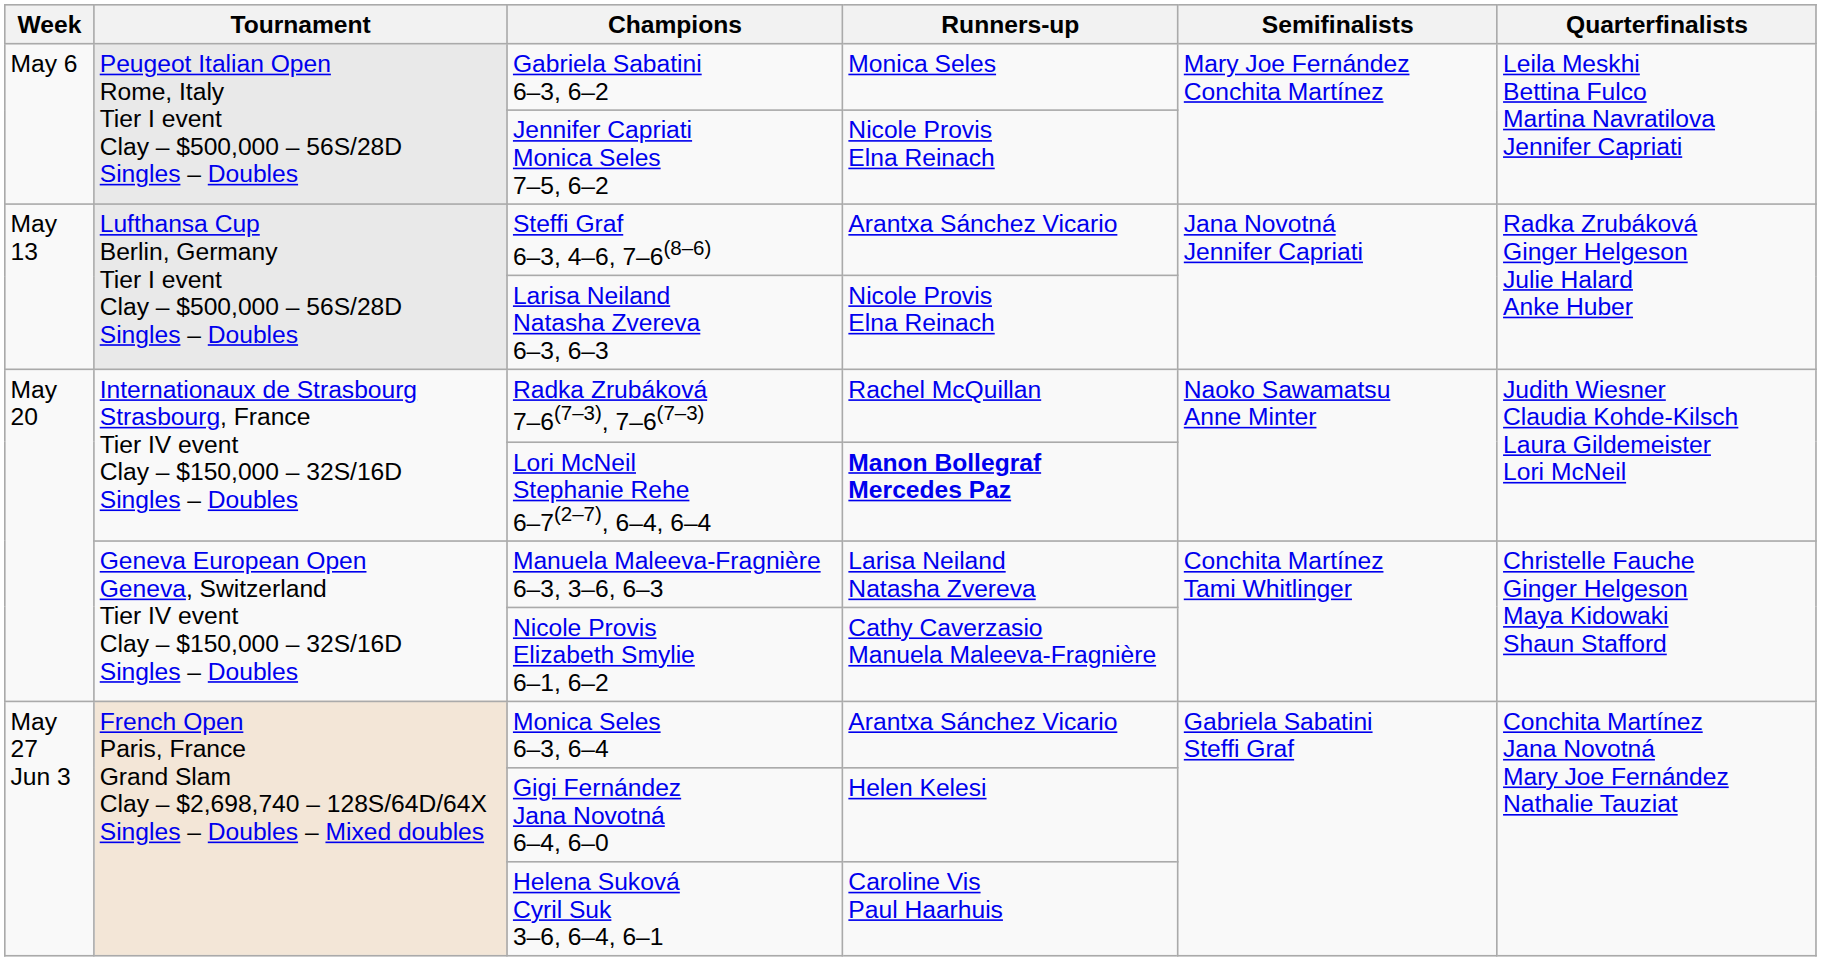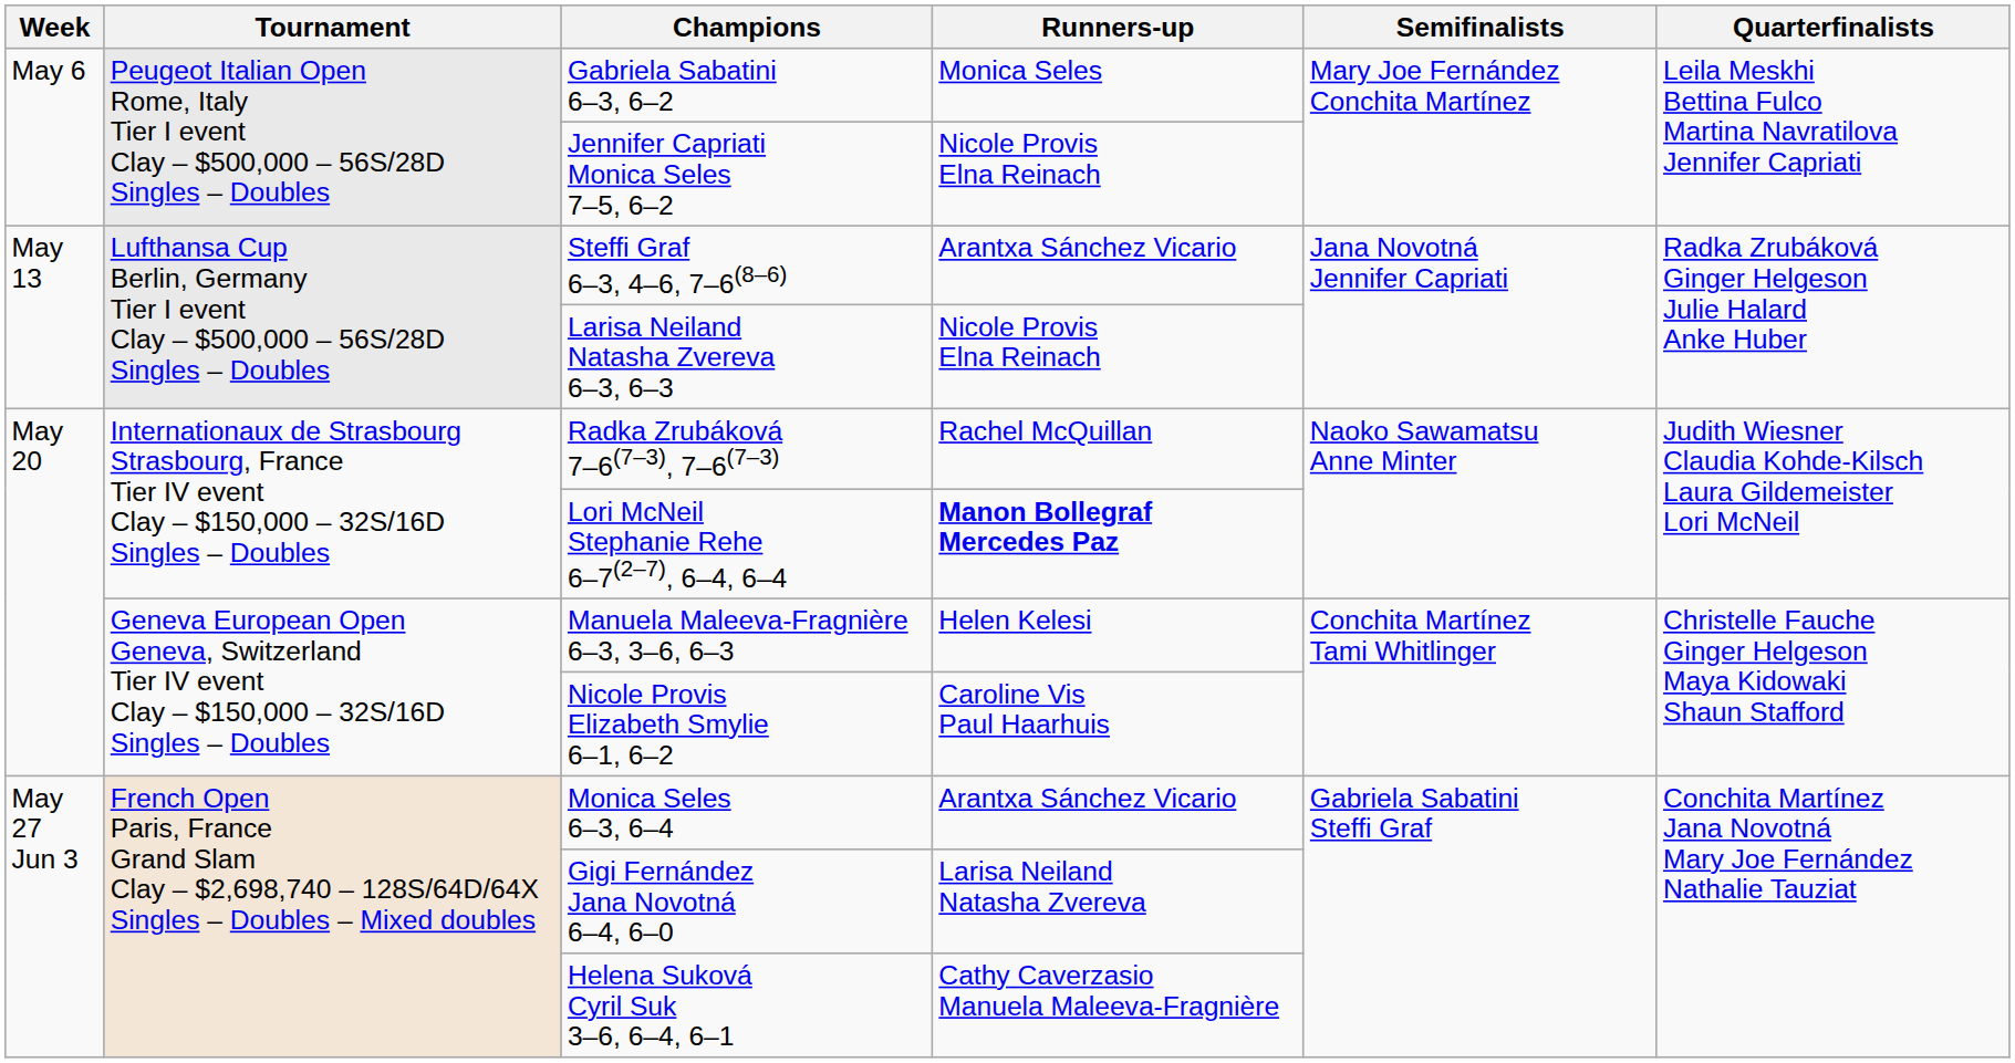 <table class=wikitable style=font-size:95%>
 <tr>
 <th style="width:48px;">Week</th>
 <th style="width:248px;">Tournament</th>
 <th style="width:200px;">Champions</th>
 <th style="width:200px;">Runners-up</th>
 <th style="width:190px;">Semifinalists</th>
 <th style="width:190px;">Quarterfinalists</th>
 </tr>
 <tr valign=top>
 <td rowspan=2>May 6</td>
 <td rowspan=2 style="background:#E9E9E9;"><a href='#'>Peugeot Italian Open</a><br> Rome, Italy<br>Tier I event <br> Clay – $500,000 – 56S/28D<br><a href='#'>Singles</a> – <a href='#'>Doubles</a></td>
 <td> <a href='#'>Gabriela Sabatini</a><br>6–3, 6–2</td>
 <td> <a href='#'>Monica Seles</a></td>
 <td rowspan=2> <a href='#'>Mary Joe Fernández</a> <br>  <a href='#'>Conchita Martínez</a></td>
 <td rowspan=2> <a href='#'>Leila Meskhi</a> <br>  <a href='#'>Bettina Fulco</a> <br>  <a href='#'>Martina Navratilova</a> <br>  <a href='#'>Jennifer Capriati</a></td>
 </tr>
 <tr valign=top>
 <td> <a href='#'>Jennifer Capriati</a><br> <a href='#'>Monica Seles</a><br>7–5, 6–2</td>
 <td> <a href='#'>Nicole Provis</a><br> <a href='#'>Elna Reinach</a></td>
 </tr>
 <tr valign=top>
 <td rowspan=2>May 13</td>
 <td rowspan=2 style="background:#E9E9E9;"><a href='#'>Lufthansa Cup</a><br> Berlin, Germany<br>Tier I event <br> Clay – $500,000 – 56S/28D<br><a href='#'>Singles</a> – <a href='#'>Doubles</a></td>
 <td> <a href='#'>Steffi Graf</a><br>6–3, 4–6, 7–6<sup>(8–6)</sup></td>
 <td> <a href='#'>Arantxa Sánchez Vicario</a></td>
 <td rowspan=2> <a href='#'>Jana Novotná</a> <br>  <a href='#'>Jennifer Capriati</a></td>
 <td rowspan=2> <a href='#'>Radka Zrubáková</a> <br>  <a href='#'>Ginger Helgeson</a> <br>  <a href='#'>Julie Halard</a> <br>  <a href='#'>Anke Huber</a></td>
 </tr>
 <tr valign=top>
 <td> <a href='#'>Larisa Neiland</a><br> <a href='#'>Natasha Zvereva</a><br>6–3, 6–3</td>
 <td> <a href='#'>Nicole Provis</a><br> <a href='#'>Elna Reinach</a></td>
 </tr>
 <tr valign=top>
 <td rowspan=4>May 20</td>
 <td rowspan="2"><a href='#'>Internationaux de Strasbourg</a><br> <a href='#'>Strasbourg</a>, France<br>Tier IV event <br> Clay – $150,000 – 32S/16D<br><a href='#'>Singles</a> – <a href='#'>Doubles</a></td>
 <td> <a href='#'>Radka Zrubáková</a><br>7–6<sup>(7–3)</sup>, 7–6<sup>(7–3)</sup></td>
 <td> <a href='#'>Rachel McQuillan</a></td>
 <td rowspan=2> <a href='#'>Naoko Sawamatsu</a> <br>  <a href='#'>Anne Minter</a></td>
 <td rowspan=2> <a href='#'>Judith Wiesner</a> <br>  <a href='#'>Claudia Kohde-Kilsch</a> <br>  <a href='#'>Laura Gildemeister</a> <br>  <a href='#'>Lori McNeil</a></td>
 </tr>
 <tr valign=top>
 <td> <a href='#'>Lori McNeil</a><br> <a href='#'>Stephanie Rehe</a><br>6–7<sup>(2–7)</sup>, 6–4, 6–4</td>
 <td><strong> <a href='#'>Manon Bollegraf</a><br> <a href='#'>Mercedes Paz</a></strong></td>
 </tr>
 <tr valign=top>
 <td rowspan="2"><a href='#'>Geneva European Open</a><br> <a href='#'>Geneva</a>, Switzerland<br>Tier IV event <br> Clay – $150,000 – 32S/16D<br><a href='#'>Singles</a> – <a href='#'>Doubles</a></td>
 <td> <a href='#'>Manuela Maleeva-Fragnière</a><br>6–3, 3–6, 6–3</td>
-<td> <a href='#'>Larisa Neiland</a><br> <a href='#'>Natasha Zvereva</a></td>
+<td> <a href='#'>Helen Kelesi</a></td>
 <td rowspan=2> <a href='#'>Conchita Martínez</a> <br>  <a href='#'>Tami Whitlinger</a></td>
 <td rowspan=2> <a href='#'>Christelle Fauche</a> <br>  <a href='#'>Ginger Helgeson</a> <br>  <a href='#'>Maya Kidowaki</a> <br>  <a href='#'>Shaun Stafford</a></td>
 </tr>
 <tr valign=top>
 <td> <a href='#'>Nicole Provis</a><br> <a href='#'>Elizabeth Smylie</a><br>6–1, 6–2</td>
-<td> <a href='#'>Cathy Caverzasio</a><br> <a href='#'>Manuela Maleeva-Fragnière</a></td>
+<td> <a href='#'>Caroline Vis</a><br> <a href='#'>Paul Haarhuis</a></td>
 </tr>
 <tr valign=top>
 <td rowspan=3>May 27<br>Jun 3</td>
 <td rowspan=3 style="background:#F3E6D7;"><a href='#'>French Open</a><br> Paris, France<br>Grand Slam<br>Clay – $2,698,740 – 128S/64D/64X<br><a href='#'>Singles</a> – <a href='#'>Doubles</a> – <a href='#'>Mixed doubles</a></td>
 <td> <a href='#'>Monica Seles</a><br>6–3, 6–4</td>
 <td> <a href='#'>Arantxa Sánchez Vicario</a></td>
 <td rowspan=3> <a href='#'>Gabriela Sabatini</a> <br>  <a href='#'>Steffi Graf</a></td>
 <td rowspan=3> <a href='#'>Conchita Martínez</a> <br>  <a href='#'>Jana Novotná</a> <br>  <a href='#'>Mary Joe Fernández</a> <br>  <a href='#'>Nathalie Tauziat</a></td>
 </tr>
 <tr valign=top>
 <td> <a href='#'>Gigi Fernández</a><br> <a href='#'>Jana Novotná</a><br>6–4, 6–0</td>
-<td> <a href='#'>Helen Kelesi</a></td>
+<td> <a href='#'>Larisa Neiland</a><br> <a href='#'>Natasha Zvereva</a></td>
 </tr>
 <tr valign=top>
 <td> <a href='#'>Helena Suková</a><br> <a href='#'>Cyril Suk</a><br>3–6, 6–4, 6–1</td>
-<td> <a href='#'>Caroline Vis</a><br> <a href='#'>Paul Haarhuis</a></td>
+<td> <a href='#'>Cathy Caverzasio</a><br> <a href='#'>Manuela Maleeva-Fragnière</a></td>
 </tr>
 </table>
